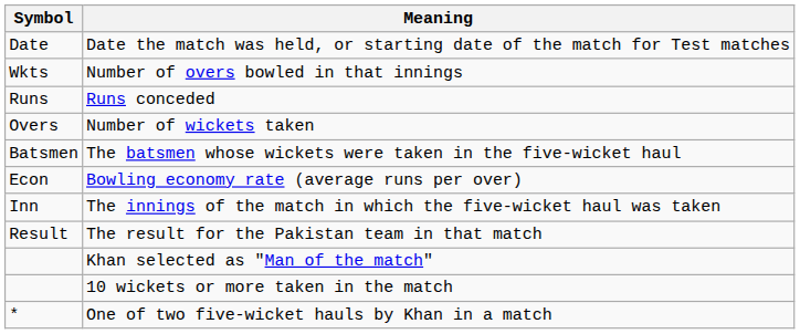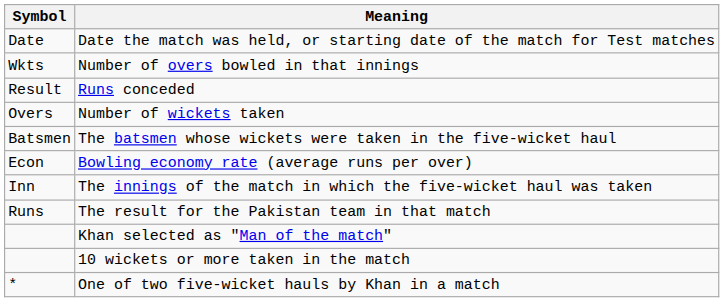 <table class="wikitable" border="1">
 <tr>
 <th>Symbol</th>
 <th>Meaning</th>
 </tr>
 <tr>
 <td>Date</td>
 <td>Date the match was held, or starting date of the match for Test matches</td>
 </tr>
 <tr>
 <td>Wkts</td>
 <td>Number of <a href='#'>overs</a> bowled in that innings</td>
 </tr>
 <tr>
-<td>Runs</td>
+<td>Result</td>
 <td><a href='#'>Runs</a> conceded</td>
 </tr>
 <tr>
 <td>Overs</td>
 <td>Number of <a href='#'>wickets</a> taken</td>
 </tr>
 <tr>
 <td>Batsmen</td>
 <td>The <a href='#'>batsmen</a> whose wickets were taken in the five-wicket haul</td>
 </tr>
 <tr>
 <td>Econ</td>
 <td><a href='#'>Bowling economy rate</a> (average runs per over)</td>
 </tr>
 <tr>
 <td>Inn</td>
 <td>The <a href='#'>innings</a> of the match in which the five-wicket haul was taken</td>
 </tr>
 <tr>
-<td>Result</td>
+<td>Runs</td>
 <td>The result for the Pakistan team in that match</td>
 </tr>
 <tr>
 <td></td>
 <td>Khan selected as "<a href='#'>Man of the match</a>"</td>
 </tr>
 <tr>
 <td></td>
 <td>10 wickets or more taken in the match</td>
 </tr>
 <tr>
 <td>*</td>
 <td>One of two five-wicket hauls by Khan in a match</td>
 </tr>
 </table>
